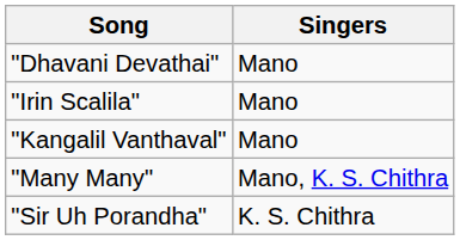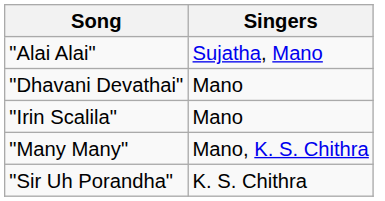 <table class="wikitable" style="font-size:95%;">
 <tr>
 <th>Song</th>
 <th>Singers</th>
+</tr>
+<tr>
+<td>"Alai Alai"</td>
+<td><a href='#'>Sujatha</a>, <a href='#'>Mano</a></td>
 </tr>
 <tr>
 <td>"Dhavani Devathai"</td>
 <td>Mano</td>
 </tr>
 <tr>
 <td>"Irin Scalila"</td>
-<td>Mano</td>
-</tr>
-<tr>
-<td>"Kangalil Vanthaval"</td>
 <td>Mano</td>
 </tr>
 <tr>
 <td>"Many Many"</td>
 <td>Mano, <a href='#'>K. S. Chithra</a></td>
 </tr>
 <tr>
 <td>"Sir Uh Porandha"</td>
 <td>K. S. Chithra</td>
 </tr>
 </table>
